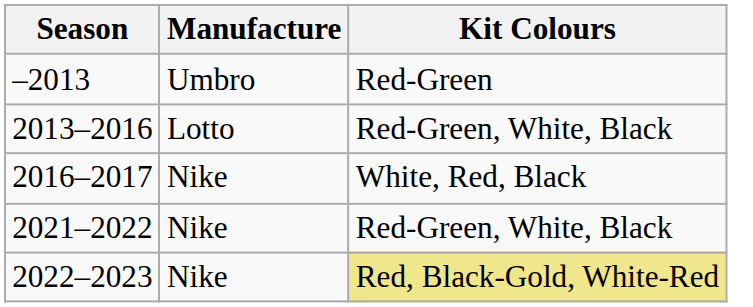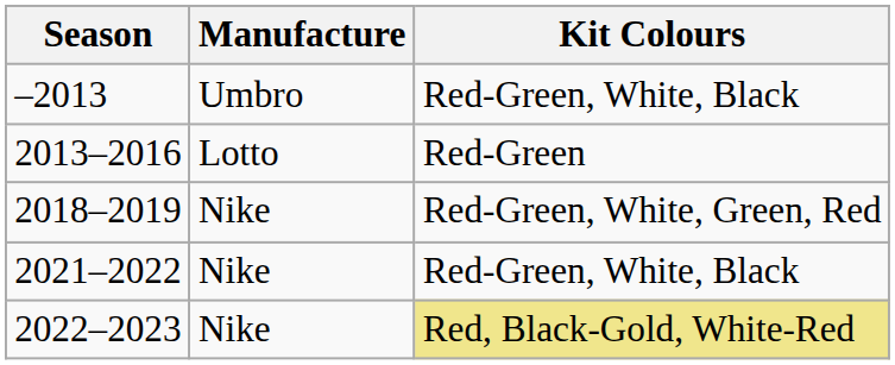 <table class="wikitable">
 <tr>
 <th>Season</th>
 <th>Manufacture</th>
 <th>Kit Colours</th>
 </tr>
 <tr>
 <td>–2013</td>
 <td>Umbro</td>
-<td>Red-Green</td>
+<td>Red-Green, White, Black</td>
 </tr>
 <tr>
 <td>2013–2016</td>
 <td>Lotto</td>
-<td>Red-Green, White, Black</td>
+<td>Red-Green</td>
 </tr>
 <tr>
-<td>2016–2017</td>
+<td>2018–2019</td>
 <td>Nike</td>
-<td>White, Red, Black</td>
+<td>Red-Green, White, Green, Red</td>
 </tr>
 <tr>
 <td>2021–2022</td>
 <td>Nike</td>
 <td>Red-Green, White, Black</td>
 </tr>
 <tr>
 <td>2022–2023</td>
 <td>Nike</td>
 <td style="background: khaki;">Red, Black-Gold, White-Red</td>
 </tr>
 </table>
